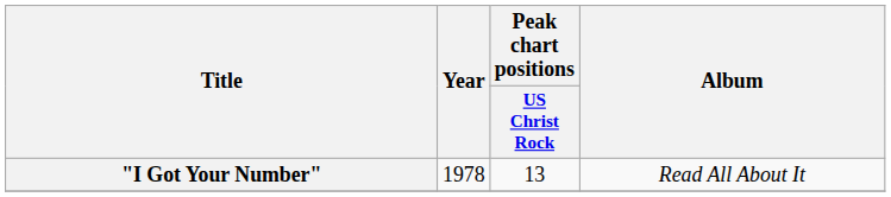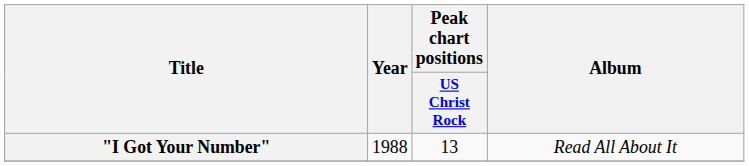 <table class="wikitable plainrowheaders" style="text-align:center;" border="1">
 <tr>
 <th scope="col" style="width:20em;" rowspan="2">Title</th>
 <th scope="col" style="width:2em;" rowspan="2">Year</th>
 <th colspan="1">Peak chart positions</th>
 <th style="width:14em;" rowspan="2">Album</th>
 </tr>
 <tr>
 <th style="width:3em; font-size:85%"><a href='#'>US<br>Christ<br>Rock</a><br></th>
 </tr>
 <tr>
 <th scope="row">"I Got Your Number"</th>
-<td>1978</td>
+<td>1988</td>
 <td>13</td>
 <td><em>Read All About It</em></td>
 </tr>
 <tr>
 </tr>
 </table>
